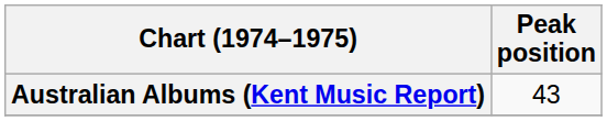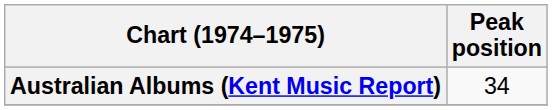 <table class="wikitable sortable plainrowheaders">
 <tr>
 <th>Chart (1974–1975)</th>
 <th>Peak<br>position</th>
 </tr>
 <tr>
 <th scope="row">Australian Albums (<a href='#'>Kent Music Report</a>)</th>
-<td style="text-align:center;">43</td>
+<td style="text-align:center;">34</td>
 </tr>
 <tr>
 </tr>
 <tr>
 </tr>
 <tr>
 </tr>
 <tr>
 </tr>
 </table>
